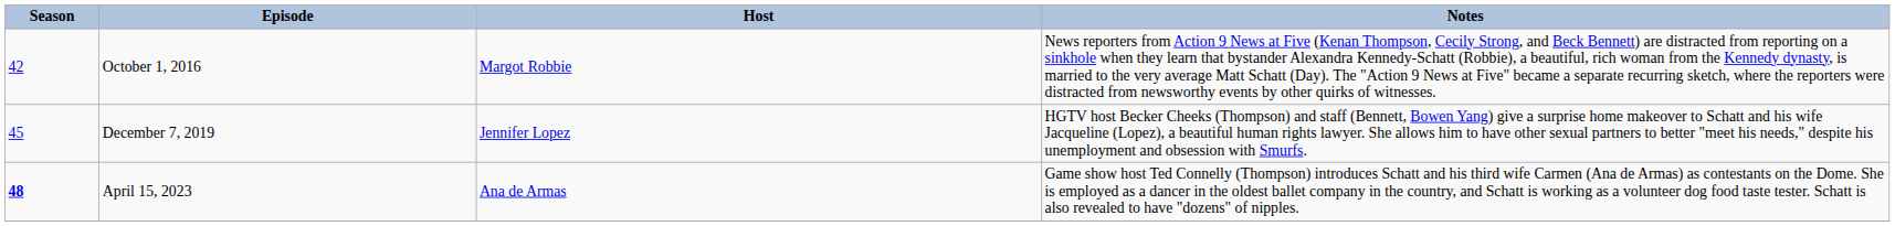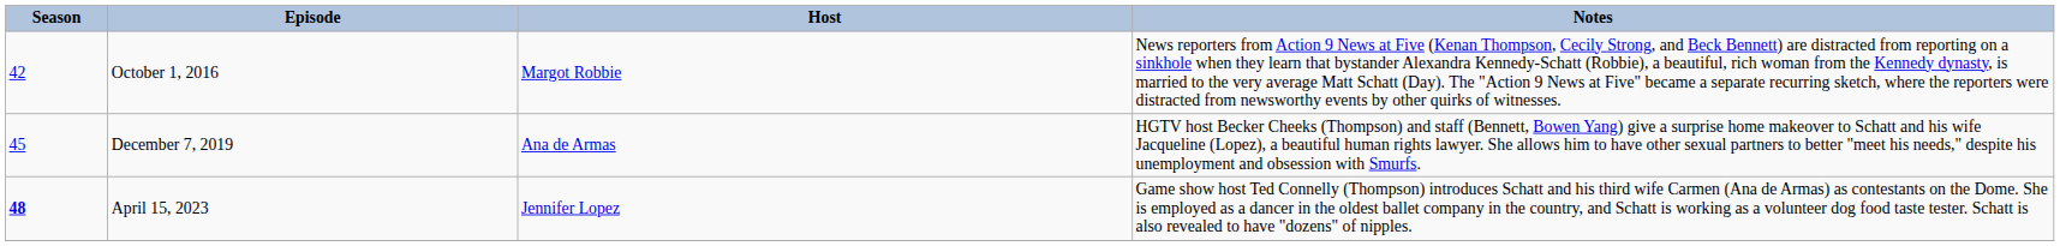 <table class="wikitable" style="width:100%;">
 <tr>
 <th style="background:#B0C4DE;" width="5%">Season</th>
 <th style="background:#B0C4DE;" width="20%">Episode</th>
 <th style="background:#B0C4DE;" width="30%">Host</th>
 <th style="background:#B0C4DE;" width="45%">Notes</th>
 </tr>
 <tr>
 <td><a href='#'>42</a></td>
 <td>October 1, 2016</td>
 <td><a href='#'>Margot Robbie</a></td>
 <td>News reporters from <a href='#'>Action 9 News at Five</a> (<a href='#'>Kenan Thompson</a>, <a href='#'>Cecily Strong</a>, and <a href='#'>Beck Bennett</a>) are distracted from reporting on a <a href='#'>sinkhole</a> when they learn that bystander Alexandra Kennedy-Schatt (Robbie), a beautiful, rich woman from the <a href='#'>Kennedy dynasty</a>, is married to the very average Matt Schatt (Day). The "Action 9 News at Five" became a separate recurring sketch, where the reporters were distracted from newsworthy events by other quirks of witnesses.</td>
 </tr>
 <tr>
 <td><a href='#'>45</a></td>
 <td>December 7, 2019</td>
-<td><a href='#'>Jennifer Lopez</a></td>
+<td><a href='#'>Ana de Armas</a></td>
 <td>HGTV host Becker Cheeks (Thompson) and staff (Bennett, <a href='#'>Bowen Yang</a>) give a surprise home makeover to Schatt and his wife Jacqueline (Lopez), a beautiful human rights lawyer.  She allows him to have other sexual partners to better "meet his needs," despite his unemployment and obsession with <a href='#'>Smurfs</a>.</td>
 </tr>
 <tr>
 <td><strong><a href='#'>48</a></strong></td>
 <td>April 15, 2023</td>
-<td><a href='#'>Ana de Armas</a></td>
+<td><a href='#'>Jennifer Lopez</a></td>
 <td>Game show host Ted Connelly (Thompson) introduces Schatt and his third wife Carmen (Ana de Armas) as contestants on the Dome. She is employed as a dancer in the oldest ballet company in the country, and Schatt is working as a volunteer dog food taste tester. Schatt is also revealed to have "dozens" of nipples.</td>
 </tr>
 <tr>
 </tr>
 </table>
